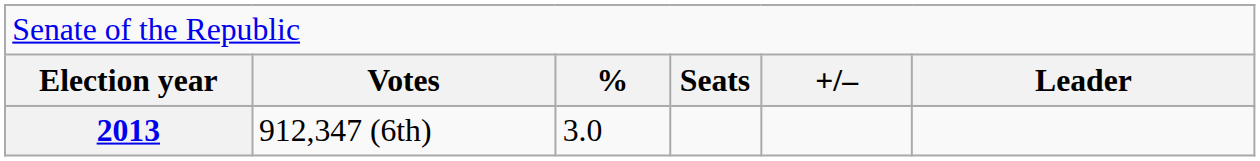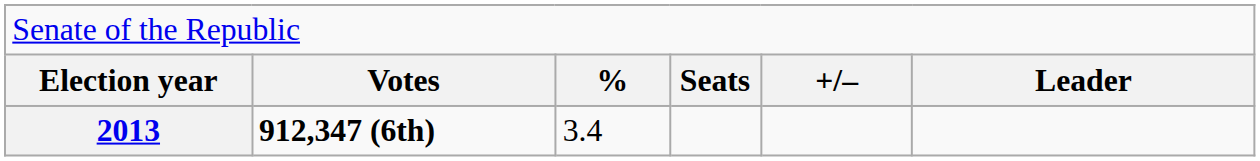 <table class=wikitable style="width:50%; border:1px #AAAAFF solid">
 <tr>
 <td colspan=6><a href='#'>Senate of the Republic</a></td>
 </tr>
 <tr>
 <th width=13%>Election year</th>
 <th width=16%>Votes</th>
 <th width=6%>%</th>
 <th width=1%>Seats</th>
 <th width=8%>+/–</th>
 <th width=18%>Leader</th>
 </tr>
 <tr>
 <th><a href='#'>2013</a></th>
-<td>912,347 (6th)</td>
-<td>3.0</td>
+<td><strong>912,347 (6th)</strong></td>
+<td>3.4</td>
 <td></td>
 <td></td>
 <td></td>
 </tr>
 </table>
